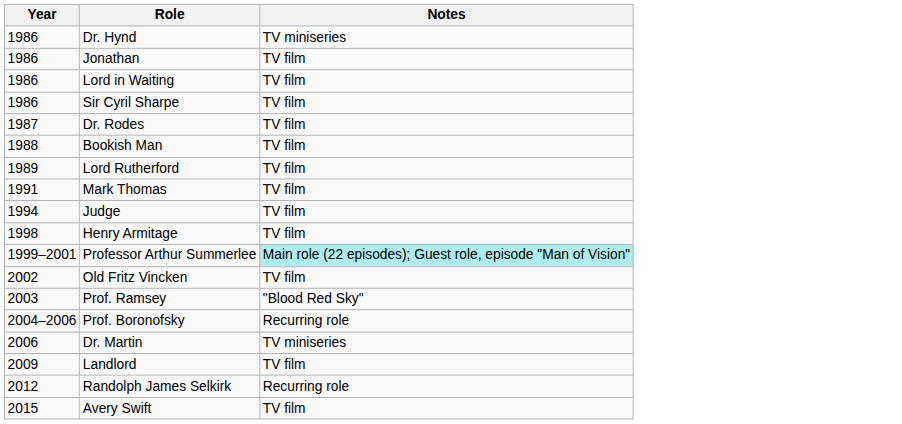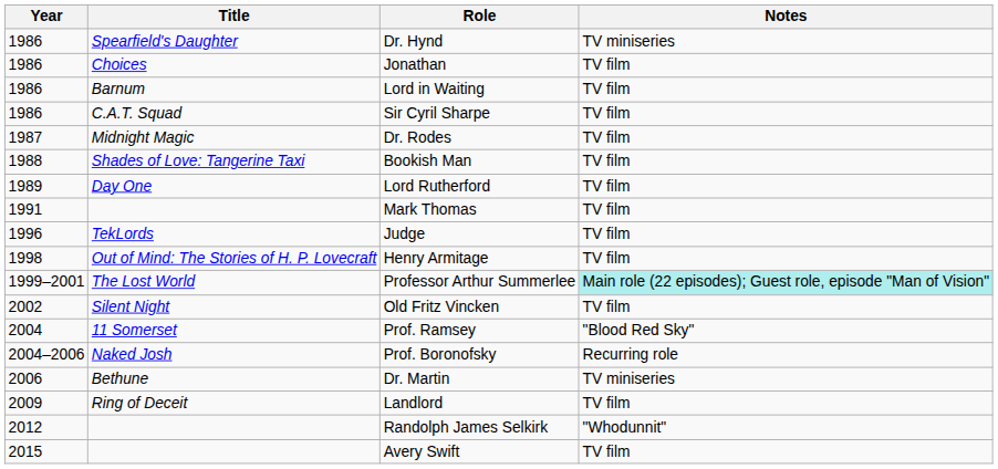 <table class="wikitable sortable">
 <tr>
 <th>Year</th>
+<th>Title</th>
 <th>Role</th>
 <th class="unsortable">Notes</th>
 </tr>
 <tr>
 <td>1986</td>
+<td><em><a href='#'>Spearfield's Daughter</a></em></td>
 <td>Dr. Hynd</td>
 <td>TV miniseries</td>
 </tr>
 <tr>
 <td>1986</td>
+<td><em><a href='#'>Choices</a></em></td>
 <td>Jonathan</td>
 <td>TV film</td>
 </tr>
 <tr>
 <td>1986</td>
+<td><em>Barnum</em></td>
 <td>Lord in Waiting</td>
 <td>TV film</td>
 </tr>
 <tr>
 <td>1986</td>
+<td><em>C.A.T. Squad</em></td>
 <td>Sir Cyril Sharpe</td>
 <td>TV film</td>
 </tr>
 <tr>
 <td>1987</td>
+<td><em>Midnight Magic</em></td>
 <td>Dr. Rodes</td>
 <td>TV film</td>
 </tr>
 <tr>
 <td>1988</td>
+<td><em><a href='#'>Shades of Love: Tangerine Taxi</a></em></td>
 <td>Bookish Man</td>
 <td>TV film</td>
 </tr>
 <tr>
 <td>1989</td>
+<td><em><a href='#'>Day One</a></em></td>
 <td>Lord Rutherford</td>
 <td>TV film</td>
 </tr>
 <tr>
 <td>1991</td>
+<td><em></em></td>
 <td>Mark Thomas</td>
 <td>TV film</td>
 </tr>
 <tr>
-<td>1994</td>
+<td>1996</td>
+<td><em><a href='#'>TekLords</a></em></td>
 <td>Judge</td>
 <td>TV film</td>
 </tr>
 <tr>
 <td>1998</td>
+<td><em><a href='#'>Out of Mind: The Stories of H. P. Lovecraft</a></em></td>
 <td>Henry Armitage</td>
 <td>TV film</td>
 </tr>
 <tr>
 <td>1999–2001</td>
+<td><em><a href='#'>The Lost World</a></em></td>
 <td>Professor Arthur Summerlee</td>
 <td style="background: paleturquoise;">Main role (22 episodes); Guest role, episode "Man of Vision"</td>
 </tr>
 <tr>
 <td>2002</td>
+<td><em><a href='#'>Silent Night</a></em></td>
 <td>Old Fritz Vincken</td>
 <td>TV film</td>
 </tr>
 <tr>
-<td>2003</td>
+<td>2004</td>
+<td><em><a href='#'>11 Somerset</a></em></td>
 <td>Prof. Ramsey</td>
 <td>"Blood Red Sky"</td>
 </tr>
 <tr>
 <td>2004–2006</td>
+<td><em><a href='#'>Naked Josh</a></em></td>
 <td>Prof. Boronofsky</td>
 <td>Recurring role</td>
 </tr>
 <tr>
 <td>2006</td>
+<td><em>Bethune</em></td>
 <td>Dr. Martin</td>
 <td>TV miniseries</td>
 </tr>
 <tr>
 <td>2009</td>
+<td><em>Ring of Deceit</em></td>
 <td>Landlord</td>
 <td>TV film</td>
 </tr>
 <tr>
 <td>2012</td>
+<td><em></em></td>
 <td>Randolph James Selkirk</td>
-<td>Recurring role</td>
+<td>"Whodunnit"</td>
 </tr>
 <tr>
 <td>2015</td>
+<td><em></em></td>
 <td>Avery Swift</td>
 <td>TV film</td>
 </tr>
 </table>
